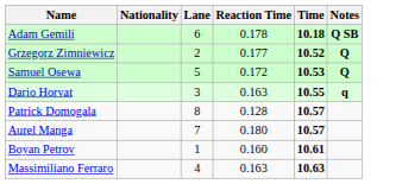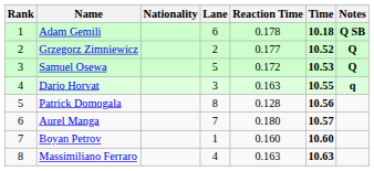 <table class="wikitable sortable" style="text-align:center">
 <tr>
+<th>Rank</th>
 <th>Name</th>
 <th>Nationality</th>
 <th>Lane</th>
 <th>Reaction Time</th>
 <th>Time</th>
 <th>Notes</th>
 </tr>
 <tr bgcolor=ccffcc>
+<td>1</td>
 <td align=left><a href='#'>Adam Gemili</a></td>
 <td align=left></td>
 <td>6</td>
 <td>0.178</td>
 <td><strong>10.18</strong></td>
 <td><strong>Q SB</strong></td>
 </tr>
 <tr bgcolor=ccffcc>
+<td>2</td>
 <td align=left><a href='#'>Grzegorz Zimniewicz</a></td>
 <td align=left></td>
 <td>2</td>
 <td>0.177</td>
 <td><strong>10.52</strong></td>
 <td><strong>Q</strong></td>
 </tr>
 <tr bgcolor=ccffcc>
+<td>3</td>
 <td align=left><a href='#'>Samuel Osewa</a></td>
 <td align=left></td>
 <td>5</td>
 <td>0.172</td>
 <td><strong>10.53</strong></td>
 <td><strong>Q</strong></td>
 </tr>
 <tr bgcolor=ddffdd>
+<td>4</td>
 <td align=left><a href='#'>Dario Horvat</a></td>
 <td align=left></td>
 <td>3</td>
 <td>0.163</td>
 <td><strong>10.55</strong></td>
 <td><strong>q</strong></td>
 </tr>
 <tr>
+<td>5</td>
 <td align=left><a href='#'>Patrick Domogala</a></td>
 <td align=left></td>
 <td>8</td>
 <td>0.128</td>
-<td><strong>10.57</strong></td>
+<td><strong>10.56</strong></td>
 <td></td>
 </tr>
 <tr>
+<td>6</td>
 <td align=left><a href='#'>Aurel Manga</a></td>
 <td align=left></td>
 <td>7</td>
 <td>0.180</td>
 <td><strong>10.57</strong></td>
 <td></td>
 </tr>
 <tr>
+<td>7</td>
 <td align=left><a href='#'>Boyan Petrov</a></td>
 <td align=left></td>
 <td>1</td>
 <td>0.160</td>
-<td><strong>10.61</strong></td>
+<td><strong>10.60</strong></td>
 <td></td>
 </tr>
 <tr>
+<td>8</td>
 <td align=left><a href='#'>Massimiliano Ferraro</a></td>
 <td align=left></td>
 <td>4</td>
 <td>0.163</td>
 <td><strong>10.63</strong></td>
 <td></td>
 </tr>
 </table>
